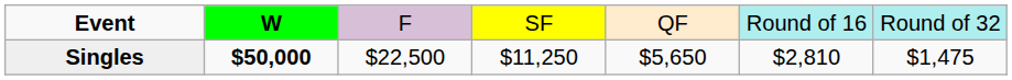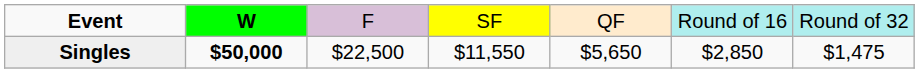 <table class=wikitable style=font-size:95%;text-align:center>
 <tr>
 <td style="width:130px"><strong>Event</strong></td>
 <td style="width:85px; background:lime"><strong>W</strong></td>
 <td style="width:85px; background:thistle">F</td>
 <td style="width:85px; background:#ffff00">SF</td>
 <td style="width:85px; background:#ffebcd">QF</td>
 <td style="width:85px; background:#afeeee">Round of 16</td>
 <td style="width:85px; background:#afeeee">Round of 32</td>
 </tr>
 <tr>
 <th style=background:#efefef>Singles</th>
 <td><strong>$50,000</strong></td>
 <td>$22,500</td>
-<td>$11,250</td>
+<td>$11,550</td>
 <td>$5,650</td>
-<td>$2,810</td>
+<td>$2,850</td>
 <td>$1,475</td>
 </tr>
 </table>
